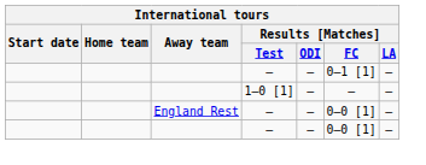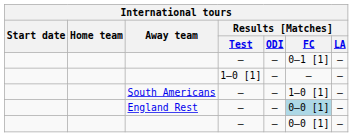 <table class="wikitable">
 <tr>
 <th colspan="7">International tours</th>
 </tr>
 <tr>
 <th rowspan="2">Start date</th>
 <th rowspan="2">Home team</th>
 <th rowspan="2">Away team</th>
 <th colspan="4">Results [Matches]</th>
 </tr>
 <tr>
 <th><a href='#'>Test</a></th>
 <th><a href='#'>ODI</a></th>
 <th><a href='#'>FC</a></th>
 <th><a href='#'>LA</a></th>
 </tr>
 <tr>
 <td><a href='#'></a></td>
 <td></td>
 <td></td>
 <td ; style="text-align:center">—</td>
 <td ; style="text-align:center">—</td>
 <td>0–1 [1]</td>
 <td ; style="text-align:center">—</td>
 </tr>
 <tr>
 <td><a href='#'></a></td>
 <td></td>
 <td></td>
 <td>1–0 [1]</td>
 <td ; style="text-align:center">—</td>
 <td ; style="text-align:center">—</td>
 <td ; style="text-align:center">—</td>
 </tr>
 <tr>
 <td><a href='#'></a></td>
 <td></td>
+<td><a href='#'>South Americans</a></td>
+<td ; style="text-align:center">—</td>
+<td ; style="text-align:center">—</td>
+<td>1–0 [1]</td>
+<td ; style="text-align:center">—</td>
+</tr>
+<tr>
+<td><a href='#'></a></td>
+<td></td>
 <td><a href='#'>England Rest</a></td>
 <td ; style="text-align:center">—</td>
 <td ; style="text-align:center">—</td>
-<td>0–0 [1]</td>
+<td style="background: lightblue;">0–0 [1]</td>
 <td ; style="text-align:center">—</td>
 </tr>
 <tr>
 <td><a href='#'></a></td>
 <td></td>
 <td></td>
 <td ; style="text-align:center">—</td>
 <td ; style="text-align:center">—</td>
 <td>0–0 [1]</td>
 <td ; style="text-align:center">—</td>
 </tr>
 </table>
